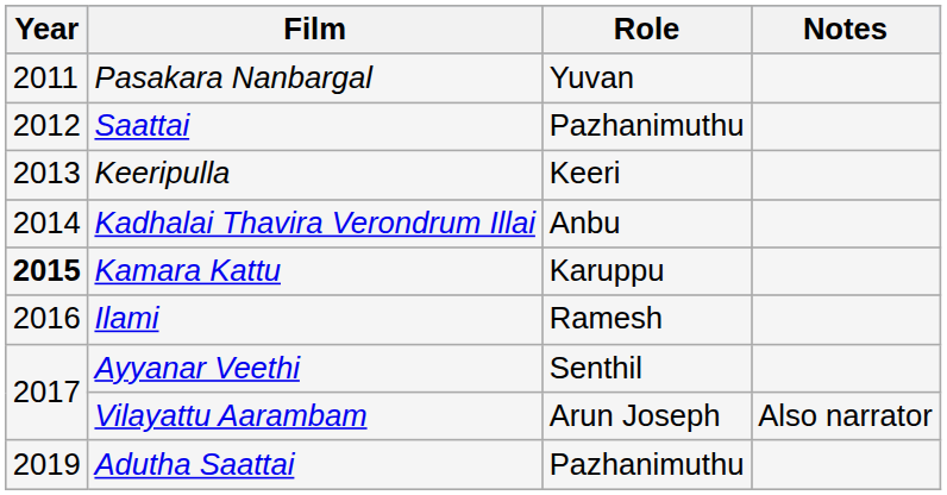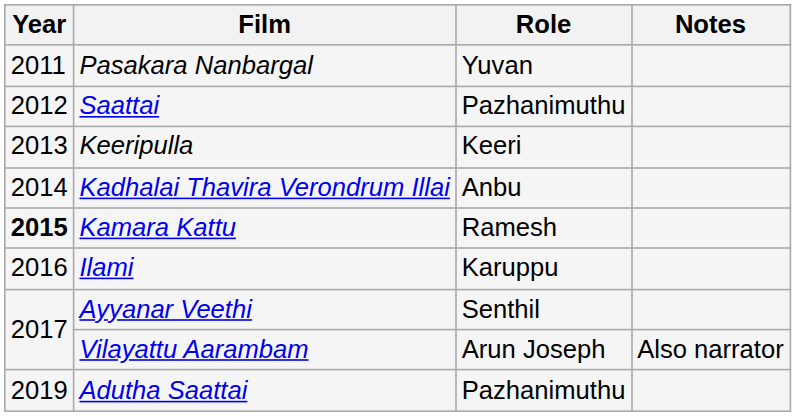 <table class="wikitable sortable" style="background:#f5f5f5;">
 <tr style="background:#B0C4DE;">
 <th>Year</th>
 <th>Film</th>
 <th>Role</th>
 <th class=unsortable>Notes</th>
 </tr>
 <tr>
 <td>2011</td>
 <td><em>Pasakara Nanbargal</em></td>
 <td>Yuvan</td>
 <td></td>
 </tr>
 <tr>
 <td>2012</td>
 <td><em><a href='#'>Saattai</a></em></td>
 <td>Pazhanimuthu</td>
 <td></td>
 </tr>
 <tr>
 <td>2013</td>
 <td><em>Keeripulla</em></td>
 <td>Keeri</td>
 <td></td>
 </tr>
 <tr>
 <td>2014</td>
 <td><em><a href='#'>Kadhalai Thavira Verondrum Illai</a></em></td>
 <td>Anbu</td>
 <td></td>
 </tr>
 <tr>
 <td><strong>2015</strong></td>
 <td><em><a href='#'>Kamara Kattu</a></em></td>
-<td>Karuppu</td>
+<td>Ramesh</td>
 <td></td>
 </tr>
 <tr>
 <td>2016</td>
 <td><em><a href='#'>Ilami</a></em></td>
-<td>Ramesh</td>
+<td>Karuppu</td>
 <td></td>
 </tr>
 <tr>
 <td rowspan="2">2017</td>
 <td><em><a href='#'>Ayyanar Veethi</a></em></td>
 <td>Senthil</td>
 <td></td>
 </tr>
 <tr>
 <td><em><a href='#'>Vilayattu Aarambam</a></em></td>
 <td>Arun Joseph</td>
 <td>Also narrator</td>
 </tr>
 <tr>
 <td>2019</td>
 <td><em><a href='#'>Adutha Saattai</a></em></td>
 <td>Pazhanimuthu</td>
 <td></td>
 </tr>
 </table>
